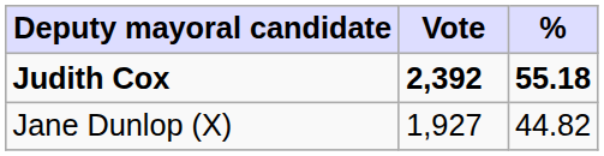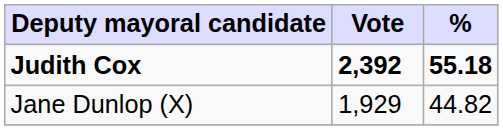 <table class="wikitable">
 <tr>
 <th style="background:#ddf; width:200px;">Deputy mayoral candidate</th>
 <th style="background:#ddf; width:50px;">Vote</th>
 <th style="background:#ddf; width:30px;">%</th>
 </tr>
 <tr>
 <td><strong>Judith Cox</strong></td>
 <td><strong>2,392</strong></td>
 <td><strong>55.18</strong></td>
 </tr>
 <tr>
 <td>Jane Dunlop (X)</td>
-<td>1,927</td>
+<td>1,929</td>
 <td>44.82</td>
 </tr>
 </table>
